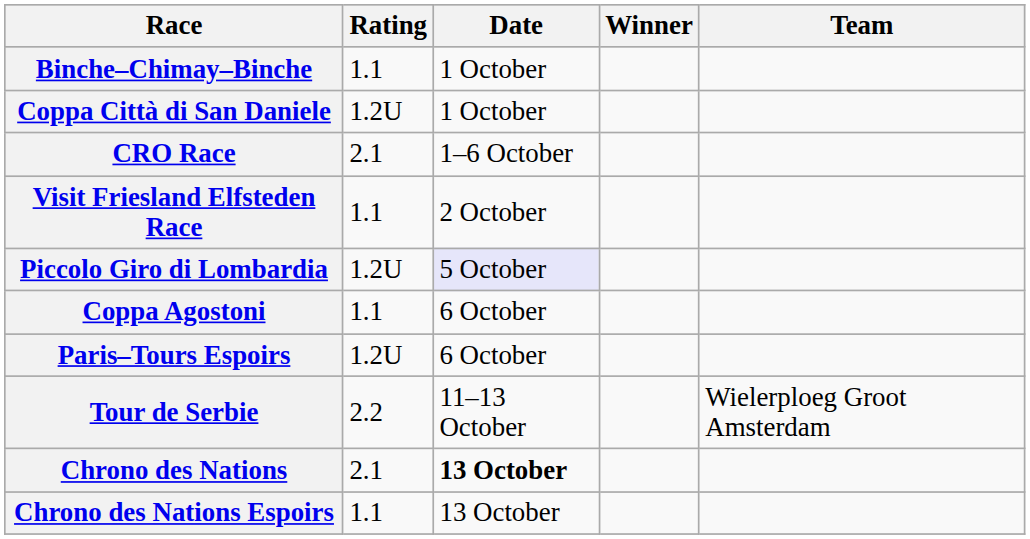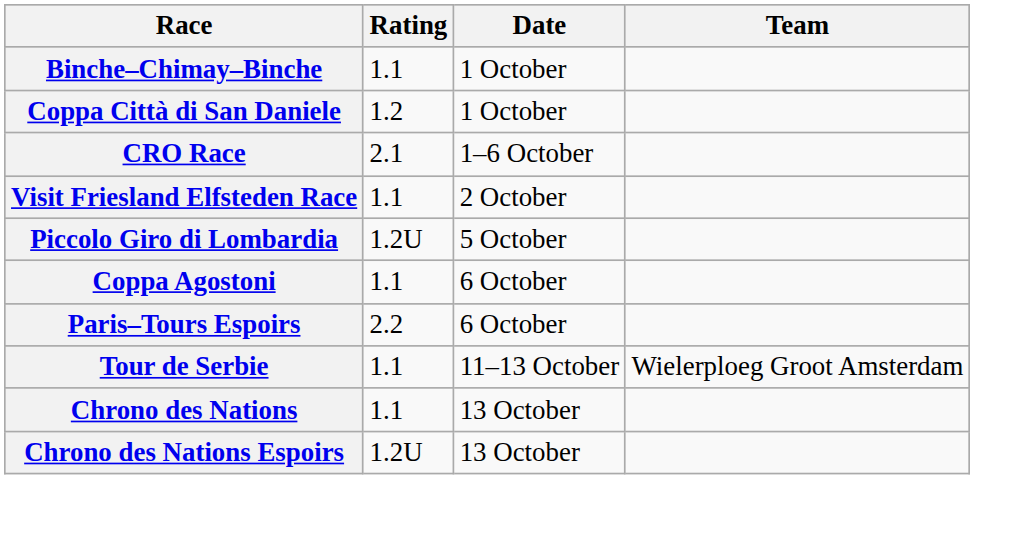 <table class="wikitable plainrowheaders">
 <tr>
 <th scope="col">Race</th>
 <th scope="col">Rating</th>
 <th scope="col">Date</th>
-<th scope="col">Winner</th>
 <th scope="col">Team</th>
 </tr>
 <tr>
 <th scope="row"> <a href='#'>Binche–Chimay–Binche</a></th>
 <td>1.1</td>
 <td>1 October</td>
 <td></td>
-<td></td>
 </tr>
 <tr>
 <th scope="row"> <a href='#'>Coppa Città di San Daniele</a></th>
-<td>1.2U</td>
+<td>1.2</td>
 <td>1 October</td>
-<td></td>
 <td></td>
 </tr>
 <tr>
 <th scope="row"> <a href='#'>CRO Race</a></th>
 <td>2.1</td>
 <td>1–6 October</td>
 <td></td>
-<td></td>
 </tr>
 <tr>
 <th scope="row"> <a href='#'>Visit Friesland Elfsteden Race</a></th>
 <td>1.1</td>
 <td>2 October</td>
 <td></td>
-<td></td>
 </tr>
 <tr>
 <th scope="row"> <a href='#'>Piccolo Giro di Lombardia</a></th>
 <td>1.2U</td>
-<td style="background: lavender;">5 October</td>
-<td></td>
+<td>5 October</td>
 <td></td>
 </tr>
 <tr>
 <th scope="row"> <a href='#'>Coppa Agostoni</a></th>
 <td>1.1</td>
 <td>6 October</td>
 <td></td>
-<td></td>
 </tr>
 <tr>
 <th scope="row"> <a href='#'>Paris–Tours Espoirs</a></th>
-<td>1.2U</td>
+<td>2.2</td>
 <td>6 October</td>
-<td></td>
 <td></td>
 </tr>
 <tr>
 <th scope="row"> <a href='#'>Tour de Serbie</a></th>
-<td>2.2</td>
+<td>1.1</td>
 <td>11–13 October</td>
-<td></td>
 <td>Wielerploeg Groot Amsterdam</td>
 </tr>
 <tr>
 <th scope="row"> <a href='#'>Chrono des Nations</a></th>
-<td>2.1</td>
-<td><strong>13 October</strong></td>
-<td></td>
+<td>1.1</td>
+<td>13 October</td>
 <td></td>
 </tr>
 <tr>
 <th scope="row"> <a href='#'>Chrono des Nations Espoirs</a></th>
-<td>1.1</td>
+<td>1.2U</td>
 <td>13 October</td>
-<td></td>
 <td></td>
 </tr>
 </table>
